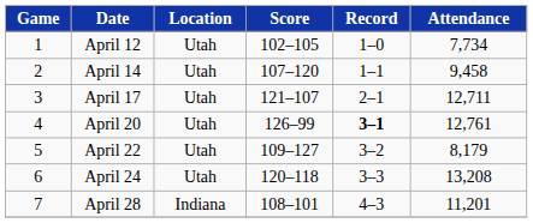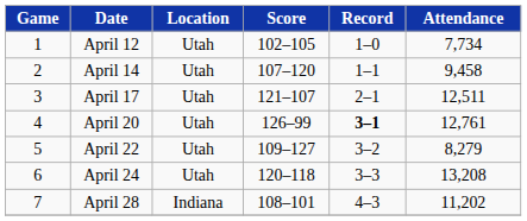 <table class="wikitable" width="80%">
 <tr align="center"  style="background:#1034A6;color:#FFFFFF;">
 <td><strong>Game</strong></td>
 <td><strong>Date</strong></td>
 <td><strong>Location</strong></td>
 <td><strong>Score</strong></td>
 <td><strong>Record</strong></td>
 <td><strong>Attendance</strong></td>
 </tr>
 <tr align="center" bgcolor="">
 <td>1</td>
 <td>April 12</td>
 <td>Utah</td>
 <td>102–105</td>
 <td>1–0</td>
 <td>7,734</td>
 </tr>
 <tr align="center" bgcolor="">
 <td>2</td>
 <td>April 14</td>
 <td>Utah</td>
 <td>107–120</td>
 <td>1–1</td>
 <td>9,458</td>
 </tr>
 <tr align="center" bgcolor="">
 <td>3</td>
 <td>April 17</td>
 <td>Utah</td>
 <td>121–107</td>
 <td>2–1</td>
-<td>12,711</td>
+<td>12,511</td>
 </tr>
 <tr align="center" bgcolor="">
 <td>4</td>
 <td>April 20</td>
 <td>Utah</td>
 <td>126–99</td>
 <td><strong>3–1</strong></td>
 <td>12,761</td>
 </tr>
 <tr align="center" bgcolor="">
 <td>5</td>
 <td>April 22</td>
 <td>Utah</td>
 <td>109–127</td>
 <td>3–2</td>
-<td>8,179</td>
+<td>8,279</td>
 </tr>
 <tr align="center" bgcolor="">
 <td>6</td>
 <td>April 24</td>
 <td>Utah</td>
 <td>120–118</td>
 <td>3–3</td>
 <td>13,208</td>
 </tr>
 <tr align="center" bgcolor="">
 <td>7</td>
 <td>April 28</td>
 <td>Indiana</td>
 <td>108–101</td>
 <td>4–3</td>
-<td>11,201</td>
+<td>11,202</td>
 </tr>
 <tr align="center" bgcolor="">
 </tr>
 </table>
